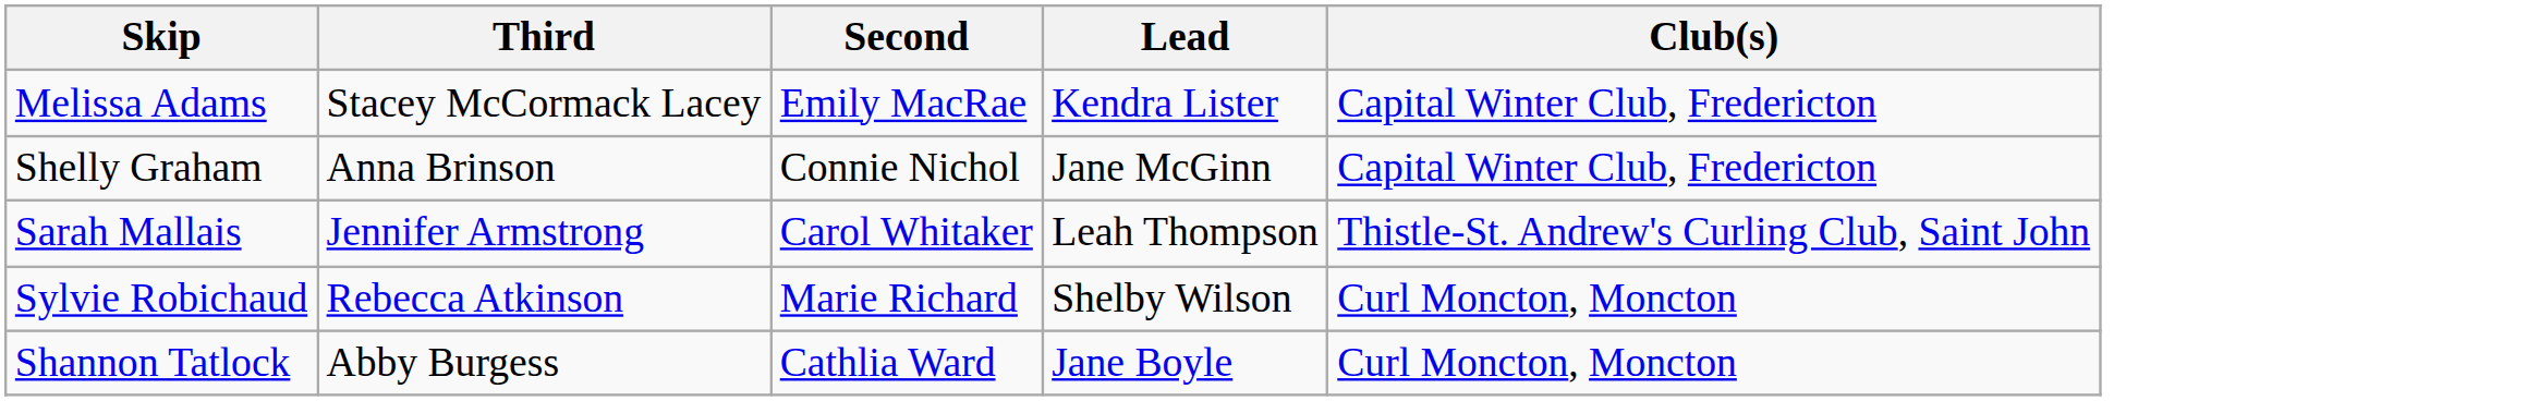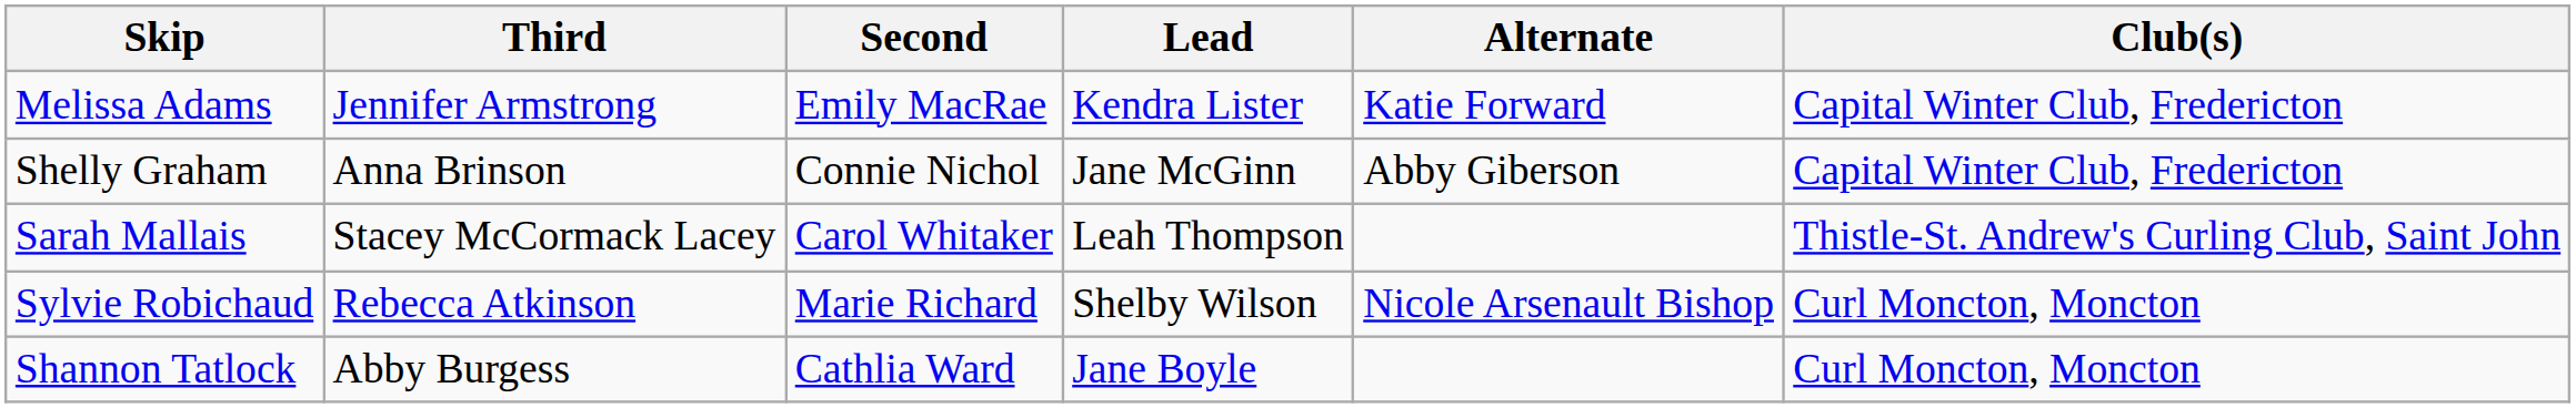 <table class="wikitable">
 <tr>
 <th>Skip</th>
 <th>Third</th>
 <th>Second</th>
 <th>Lead</th>
+<th>Alternate</th>
 <th>Club(s)</th>
 </tr>
 <tr>
 <td><a href='#'>Melissa Adams</a></td>
-<td>Stacey McCormack Lacey</td>
+<td><a href='#'>Jennifer Armstrong</a></td>
 <td><a href='#'>Emily MacRae</a></td>
 <td><a href='#'>Kendra Lister</a></td>
+<td><a href='#'>Katie Forward</a></td>
 <td><a href='#'>Capital Winter Club</a>, <a href='#'>Fredericton</a></td>
 </tr>
 <tr>
 <td>Shelly Graham</td>
 <td>Anna Brinson</td>
 <td>Connie Nichol</td>
 <td>Jane McGinn</td>
+<td>Abby Giberson</td>
 <td><a href='#'>Capital Winter Club</a>, <a href='#'>Fredericton</a></td>
 </tr>
 <tr>
 <td><a href='#'>Sarah Mallais</a></td>
-<td><a href='#'>Jennifer Armstrong</a></td>
+<td>Stacey McCormack Lacey</td>
 <td><a href='#'>Carol Whitaker</a></td>
 <td>Leah Thompson</td>
+<td></td>
 <td><a href='#'>Thistle-St. Andrew's Curling Club</a>, <a href='#'>Saint John</a></td>
 </tr>
 <tr>
 <td><a href='#'>Sylvie Robichaud</a></td>
 <td><a href='#'>Rebecca Atkinson</a></td>
 <td><a href='#'>Marie Richard</a></td>
 <td>Shelby Wilson</td>
+<td><a href='#'>Nicole Arsenault Bishop</a></td>
 <td><a href='#'>Curl Moncton</a>, <a href='#'>Moncton</a></td>
 </tr>
 <tr>
 <td><a href='#'>Shannon Tatlock</a></td>
 <td>Abby Burgess</td>
 <td><a href='#'>Cathlia Ward</a></td>
 <td><a href='#'>Jane Boyle</a></td>
+<td></td>
 <td><a href='#'>Curl Moncton</a>, <a href='#'>Moncton</a></td>
 </tr>
 </table>
